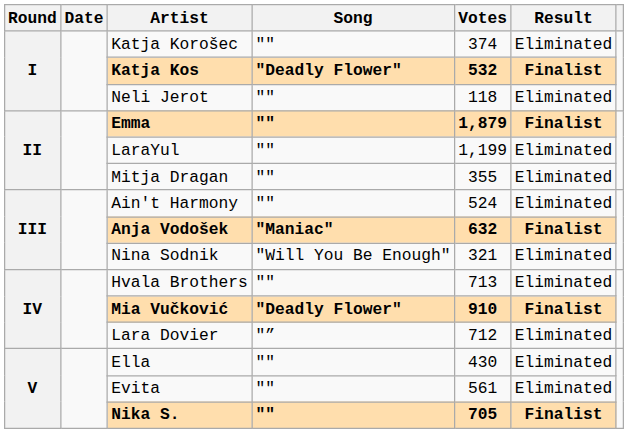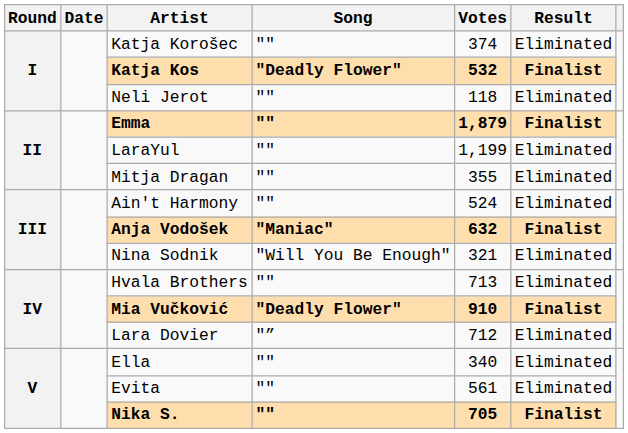 <table class="sortable wikitable" style="margin: 1em auto 1em auto; text-align:center">
 <tr>
 <th scope="col" class="unsortable">Round</th>
 <th scope="col" class="unsortable">Date</th>
 <th scope="col">Artist</th>
 <th scope="col">Song</th>
 <th scope="col">Votes</th>
 <th scope="col">Result</th>
 <th scope="col" class="unsortable"></th>
 </tr>
 <tr>
 <th scope="row" rowspan="3">I</th>
 <td rowspan="3"></td>
 <td align="left">Katja Korošec</td>
 <td align="left">""</td>
 <td>374</td>
 <td>Eliminated</td>
 <td rowspan="3" align="center"></td>
 </tr>
 <tr>
 <td style="font-weight:bold; background:navajowhite;" align="left">Katja Kos</td>
 <td style="font-weight:bold; background:navajowhite;" align="left">"Deadly Flower"</td>
 <td style="font-weight:bold; background:navajowhite;">532</td>
 <td style="font-weight:bold; background:navajowhite;">Finalist</td>
 </tr>
 <tr>
 <td align="left">Neli Jerot</td>
 <td align="left">""</td>
 <td>118</td>
 <td>Eliminated</td>
 </tr>
 <tr>
 <th scope="row" rowspan="3">II</th>
 <td rowspan="3"></td>
 <td style="font-weight:bold; background:navajowhite;" align="left">Emma</td>
 <td style="font-weight:bold; background:navajowhite;" align="left">""</td>
 <td style="font-weight:bold; background:navajowhite;">1,879</td>
 <td style="font-weight:bold; background:navajowhite;">Finalist</td>
 <td rowspan="3" align="center"></td>
 </tr>
 <tr>
 <td align="left">LaraYul</td>
 <td align="left">""</td>
 <td>1,199</td>
 <td>Eliminated</td>
 </tr>
 <tr>
 <td align="left">Mitja Dragan</td>
 <td align="left">""</td>
 <td>355</td>
 <td>Eliminated</td>
 </tr>
 <tr>
 <th scope="row" rowspan="3">III</th>
 <td rowspan="3"></td>
 <td align="left">Ain't Harmony</td>
 <td align="left">""</td>
 <td>524</td>
 <td>Eliminated</td>
 <td rowspan="3" align="center"></td>
 </tr>
 <tr>
 <td style="font-weight:bold; background:navajowhite;" align="left">Anja Vodošek</td>
 <td style="font-weight:bold; background:navajowhite;" align="left">"Maniac"</td>
 <td style="font-weight:bold; background:navajowhite;">632</td>
 <td style="font-weight:bold; background:navajowhite;">Finalist</td>
 </tr>
 <tr>
 <td align="left">Nina Sodnik</td>
 <td align="left">"Will You Be Enough"</td>
 <td>321</td>
 <td>Eliminated</td>
 </tr>
 <tr>
 <th scope="row" rowspan="3">IV</th>
 <td rowspan="3"></td>
 <td align="left">Hvala Brothers</td>
 <td align="left">""</td>
 <td>713</td>
 <td>Eliminated</td>
 <td rowspan="3" align="center"></td>
 </tr>
 <tr>
 <td style="font-weight:bold; background:navajowhite;" align="left">Mia Vučković</td>
 <td style="font-weight:bold; background:navajowhite;" align="left">"Deadly Flower"</td>
 <td style="font-weight:bold; background:navajowhite;">910</td>
 <td style="font-weight:bold; background:navajowhite;">Finalist</td>
 </tr>
 <tr>
 <td align="left">Lara Dovier</td>
 <td align="left">"”</td>
 <td>712</td>
 <td>Eliminated</td>
 </tr>
 <tr>
 <th scope="row" rowspan="3">V</th>
 <td rowspan="3"></td>
 <td align="left">Ella</td>
 <td align="left">""</td>
-<td>430</td>
+<td>340</td>
 <td>Eliminated</td>
 <td rowspan="3" align="center"></td>
 </tr>
 <tr>
 <td align="left">Evita</td>
 <td align="left">""</td>
 <td>561</td>
 <td>Eliminated</td>
 </tr>
 <tr>
 <td style="font-weight:bold; background:navajowhite;" align="left">Nika S.</td>
 <td style="font-weight:bold; background:navajowhite;" align="left">""</td>
 <td style="font-weight:bold; background:navajowhite;">705</td>
 <td style="font-weight:bold; background:navajowhite;">Finalist</td>
 </tr>
 </table>
